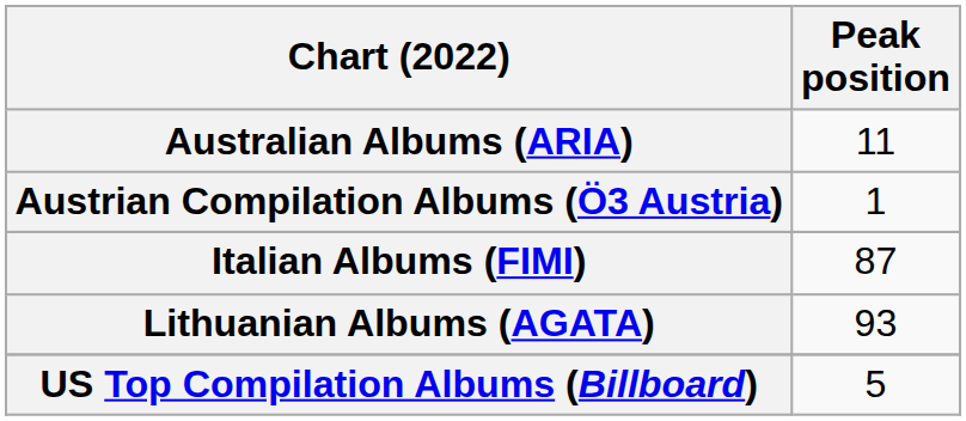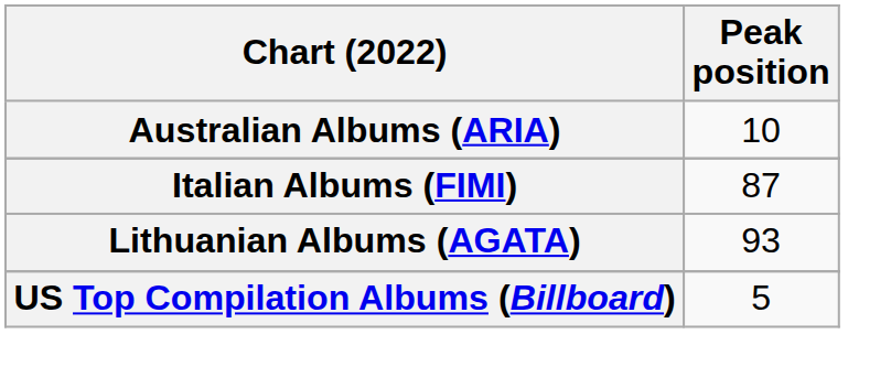 <table class="wikitable sortable plainrowheaders" style="text-align:center">
 <tr>
 <th scope="col">Chart (2022)</th>
 <th scope="col">Peak<br>position</th>
 </tr>
 <tr>
 <th scope="row">Australian Albums (<a href='#'>ARIA</a>)</th>
-<td>11</td>
-</tr>
-<tr>
-<th scope="row">Austrian Compilation Albums (<a href='#'>Ö3 Austria</a>)</th>
-<td>1</td>
+<td>10</td>
 </tr>
 <tr>
 </tr>
 <tr>
 </tr>
 <tr>
 </tr>
 <tr>
 <th scope="row">Italian Albums (<a href='#'>FIMI</a>)</th>
 <td>87</td>
 </tr>
 <tr>
 <th scope="row">Lithuanian Albums (<a href='#'>AGATA</a>)</th>
 <td>93</td>
 </tr>
 <tr>
 </tr>
 <tr>
 </tr>
 <tr>
 </tr>
 <tr>
 <th scope="row">US <a href='#'>Top Compilation Albums</a> (<em><a href='#'>Billboard</a></em>)</th>
 <td>5</td>
 </tr>
 </table>
